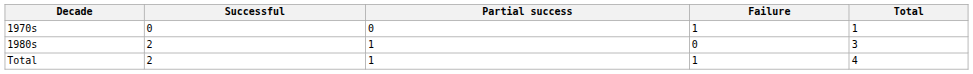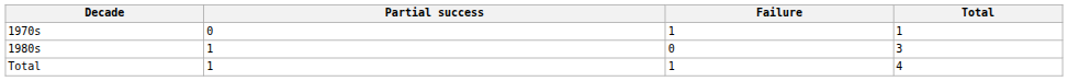 <table class="wikitable" style="margin: 1em auto 1em auto;background:#fff; font-size:95%;width:60%">
 <tr>
 <th>Decade</th>
-<th>Successful</th>
 <th>Partial success</th>
 <th>Failure</th>
 <th>Total</th>
 </tr>
 <tr>
 <td>1970s</td>
 <td>0</td>
-<td>0</td>
 <td>1</td>
 <td>1</td>
 </tr>
 <tr>
 <td>1980s</td>
-<td>2</td>
 <td>1</td>
 <td>0</td>
 <td>3</td>
 </tr>
 <tr>
 <td>Total</td>
-<td>2</td>
 <td>1</td>
 <td>1</td>
 <td>4</td>
 </tr>
 </table>
